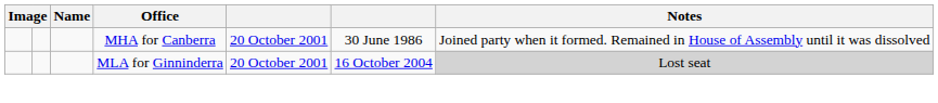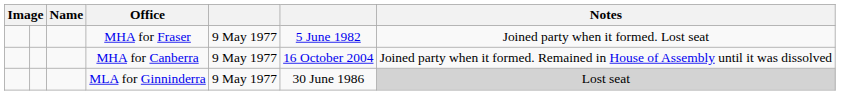 <table class="wikitable" style="text-align:center" "width:100%">
 <tr>
 <th colspan=2>Image</th>
 <th>Name<br></th>
 <th>Office</th>
 <th></th>
 <th></th>
 <th>Notes</th>
 </tr>
 <tr>
 <td> </td>
 <td></td>
 <td><br></td>
+<td><a href='#'>MHA</a> for <a href='#'>Fraser</a></td>
+<td>9 May 1977</td>
+<td><a href='#'>5 June 1982</a></td>
+<td>Joined party when it formed. Lost seat</td>
+</tr>
+<tr>
+<td> </td>
+<td></td>
+<td><br></td>
 <td><a href='#'>MHA</a> for <a href='#'>Canberra</a></td>
-<td><a href='#'>20 October 2001</a></td>
-<td>30 June 1986</td>
+<td>9 May 1977</td>
+<td><a href='#'>16 October 2004</a></td>
 <td>Joined party when it formed. Remained in <a href='#'>House of Assembly</a> until it was dissolved</td>
 </tr>
 <tr>
 <td> </td>
 <td></td>
 <td><br></td>
 <td><a href='#'>MLA</a> for <a href='#'>Ginninderra</a></td>
-<td><a href='#'>20 October 2001</a></td>
-<td><a href='#'>16 October 2004</a></td>
+<td>9 May 1977</td>
+<td>30 June 1986</td>
 <td style="background: lightgrey;">Lost seat</td>
 </tr>
 </table>
